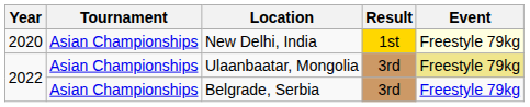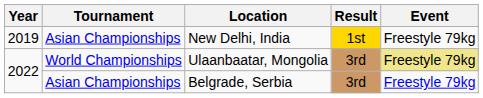 <table class="wikitable" style="font-size:95%;">
 <tr>
 <th>Year</th>
 <th>Tournament</th>
 <th>Location</th>
 <th>Result</th>
 <th>Event</th>
 </tr>
 <tr>
-<td>2020</td>
+<td>2019</td>
 <td><a href='#'>Asian Championships</a></td>
 <td>New Delhi, India</td>
 <td align="center" bgcolor="gold">1st</td>
-<td style="background: lightyellow;">Freestyle 79kg</td>
+<td>Freestyle 79kg</td>
 </tr>
 <tr>
 <td rowspan=2>2022</td>
-<td><a href='#'>Asian Championships</a></td>
+<td><a href='#'>World Championships</a></td>
 <td>Ulaanbaatar, Mongolia</td>
 <td align="center" bgcolor="cc9966">3rd</td>
 <td style="background: khaki;">Freestyle 79kg</td>
 </tr>
 <tr>
 <td><a href='#'>Asian Championships</a></td>
 <td>Belgrade, Serbia</td>
 <td align="center" bgcolor="cc9966">3rd</td>
 <td><a href='#'>Freestyle 79kg</a></td>
 </tr>
 </table>
